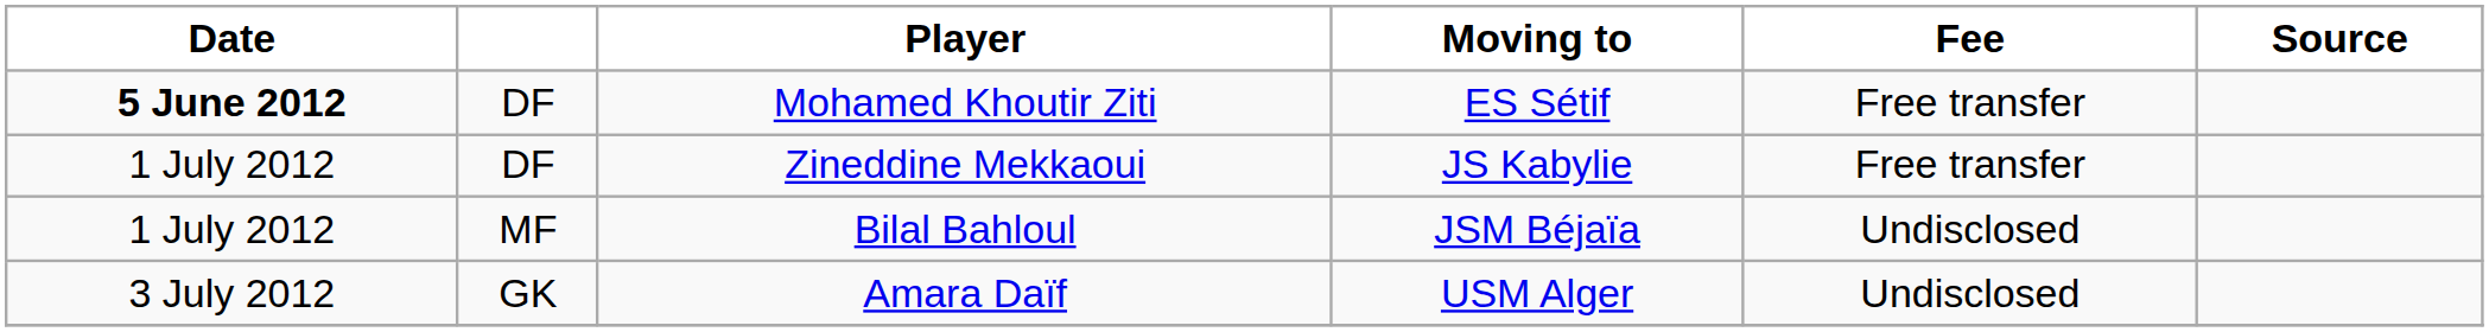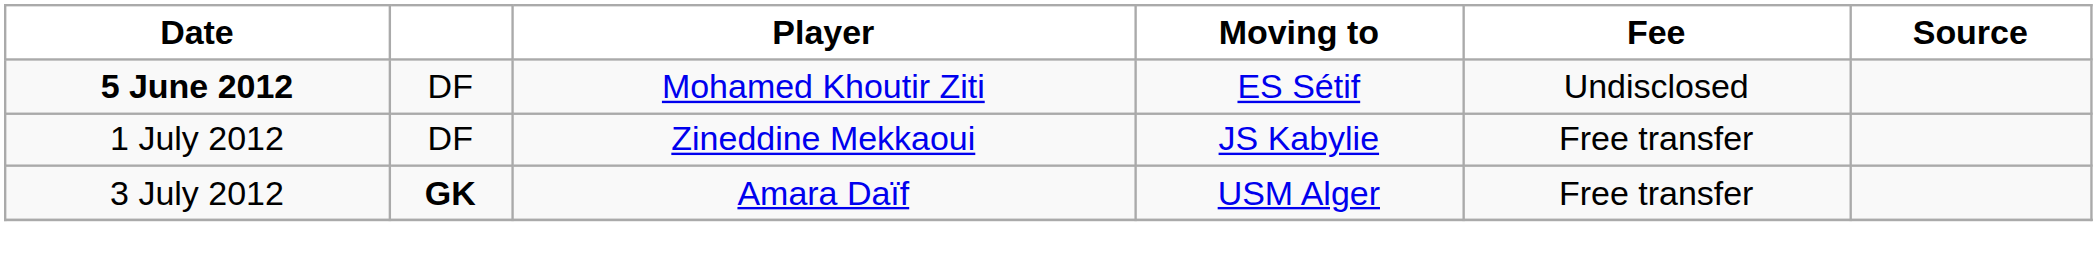 <table class="wikitable sortable" style="width:70%; text-align:center; font-size:90%; text-align:centre;">
 <tr>
 <th style="background:white; color:black; text-align:center;">Date</th>
 <th style="background:white; color:black; text-align:center;"></th>
 <th style="background:white; color:black; text-align:center;">Player</th>
 <th style="background:white; color:black; text-align:center;">Moving to</th>
 <th style="background:white; color:black; text-align:center;">Fee</th>
 <th style="background:white; color:black; text-align:center;">Source</th>
 </tr>
 <tr>
 <td><strong>5 June 2012</strong></td>
 <td>DF</td>
 <td> <a href='#'>Mohamed Khoutir Ziti</a></td>
 <td><a href='#'>ES Sétif</a></td>
-<td>Free transfer</td>
+<td>Undisclosed</td>
 <td></td>
 </tr>
 <tr>
 <td>1 July 2012</td>
 <td>DF</td>
 <td> <a href='#'>Zineddine Mekkaoui</a></td>
 <td><a href='#'>JS Kabylie</a></td>
 <td>Free transfer</td>
 <td></td>
 </tr>
 <tr>
-<td>1 July 2012</td>
-<td>MF</td>
-<td> <a href='#'>Bilal Bahloul</a></td>
-<td><a href='#'>JSM Béjaïa</a></td>
-<td>Undisclosed</td>
-<td></td>
-</tr>
-<tr>
 <td>3 July 2012</td>
-<td>GK</td>
+<td><strong>GK</strong></td>
 <td> <a href='#'>Amara Daïf</a></td>
 <td><a href='#'>USM Alger</a></td>
-<td>Undisclosed</td>
+<td>Free transfer</td>
 <td></td>
 </tr>
 <tr>
 </tr>
 </table>
